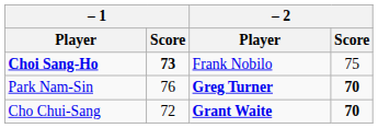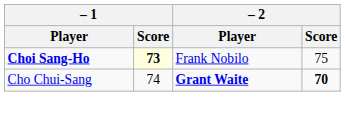 <table class=wikitable>
 <tr>
 <th colspan=2> – 1</th>
 <th colspan=2> – 2</th>
 </tr>
 <tr>
 <th width=145>Player</th>
 <th>Score</th>
 <th width=145>Player</th>
 <th>Score</th>
 </tr>
 <tr>
 <td><strong><a href='#'>Choi Sang-Ho</a></strong></td>
-<td align=center><strong>73</strong></td>
+<td align=center style="background: lightyellow;"><strong>73</strong></td>
 <td><a href='#'>Frank Nobilo</a></td>
 <td align=center>75</td>
 </tr>
 <tr>
-<td><a href='#'>Park Nam-Sin</a></td>
-<td align=center>76</td>
-<td><strong><a href='#'>Greg Turner</a></strong></td>
-<td align=center><strong>70</strong></td>
-</tr>
-<tr>
 <td><a href='#'>Cho Chui-Sang</a></td>
-<td align=center>72</td>
+<td align=center>74</td>
 <td><strong><a href='#'>Grant Waite</a></strong></td>
 <td align=center><strong>70</strong></td>
 </tr>
 </table>
